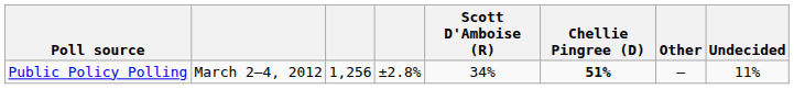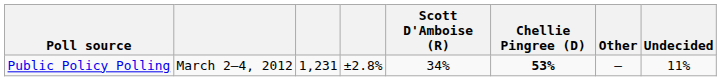 <table class="wikitable" style="text-align:center">
 <tr valign= bottom>
 <th>Poll source</th>
 <th></th>
 <th></th>
 <th></th>
 <th style="width:100px;">Scott<br>D'Amboise (R)</th>
 <th style="width:100px;">Chellie<br>Pingree (D)</th>
 <th>Other</th>
 <th>Undecided</th>
 </tr>
 <tr>
 <td align=left><a href='#'>Public Policy Polling</a></td>
 <td>March 2–4, 2012</td>
-<td>1,256</td>
+<td>1,231</td>
 <td>±2.8%</td>
 <td>34%</td>
-<td><strong>51%</strong></td>
+<td><strong>53%</strong></td>
 <td>—</td>
 <td>11%</td>
 </tr>
 </table>
